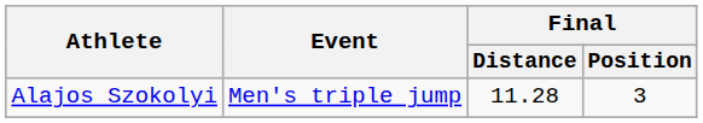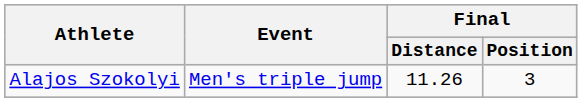 <table class=wikitable style=font-size:90%;text-align:center>
 <tr>
 <th rowspan=2>Athlete</th>
 <th rowspan=2>Event</th>
 <th colspan=2>Final</th>
 </tr>
 <tr style=font-size:95%>
 <th>Distance</th>
 <th>Position</th>
 </tr>
 <tr>
 <td align=left><a href='#'>Alajos Szokolyi</a></td>
 <td align=left><a href='#'>Men's triple jump</a></td>
-<td>11.28</td>
+<td>11.26</td>
 <td>3</td>
 </tr>
 </table>
